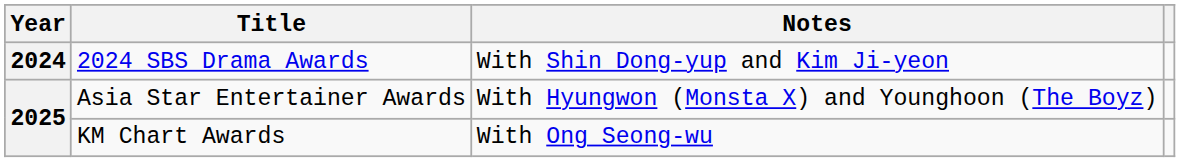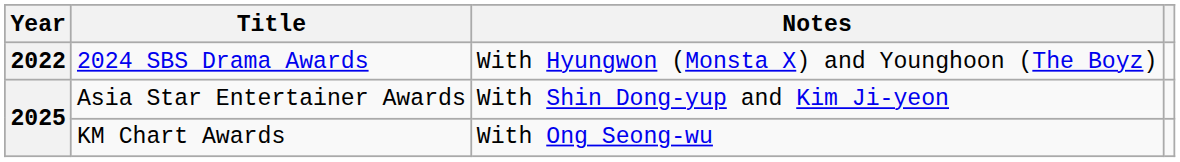 <table class="wikitable plainrowheaders">
 <tr>
 <th scope="col">Year</th>
 <th scope="col">Title</th>
 <th scope="col">Notes</th>
 <th scope="col" class="unsortable"></th>
 </tr>
 <tr>
-<th scope="row">2024</th>
+<th scope="row">2022</th>
 <td><a href='#'>2024 SBS Drama Awards</a></td>
-<td>With <a href='#'>Shin Dong-yup</a> and <a href='#'>Kim Ji-yeon</a></td>
+<td>With <a href='#'>Hyungwon</a> (<a href='#'>Monsta X</a>) and Younghoon (<a href='#'>The Boyz</a>)</td>
 <td style="text-align:center"></td>
 </tr>
 <tr>
 <th rowspan="2" scope="row">2025</th>
 <td>Asia Star Entertainer Awards</td>
-<td>With <a href='#'>Hyungwon</a> (<a href='#'>Monsta X</a>) and Younghoon (<a href='#'>The Boyz</a>)</td>
+<td>With <a href='#'>Shin Dong-yup</a> and <a href='#'>Kim Ji-yeon</a></td>
 <td style="text-align:center"></td>
 </tr>
 <tr>
 <td>KM Chart Awards</td>
 <td>With <a href='#'>Ong Seong-wu</a></td>
 <td style="text-align: center;"></td>
 </tr>
 </table>
